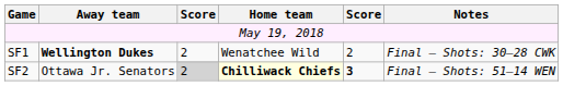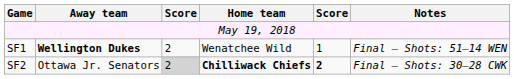 <table class="wikitable">
 <tr>
 <th>Game</th>
 <th>Away team</th>
 <th>Score</th>
 <th>Home team</th>
 <th>Score</th>
 <th>Notes</th>
 </tr>
 <tr style="text-align:center; background:#fef;">
 <td colspan="11"><em>May 19, 2018</em></td>
 </tr>
 <tr>
 <td>SF1</td>
 <td><strong>Wellington Dukes</strong></td>
 <td>2</td>
 <td>Wenatchee Wild</td>
-<td>2</td>
-<td><em>Final – Shots: 30–28 CWK</em></td>
+<td>1</td>
+<td><em>Final – Shots: 51–14 WEN</em></td>
 </tr>
 <tr>
 <td>SF2</td>
 <td>Ottawa Jr. Senators</td>
 <td style="background: lightgrey;">2</td>
-<td style="background: lightyellow;"><strong>Chilliwack Chiefs</strong></td>
-<td><strong>3</strong></td>
-<td><em>Final – Shots: 51–14 WEN</em></td>
+<td><strong>Chilliwack Chiefs</strong></td>
+<td><strong>2</strong></td>
+<td><em>Final – Shots: 30–28 CWK</em></td>
 </tr>
 </table>
